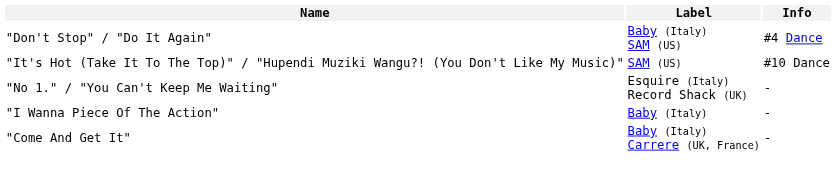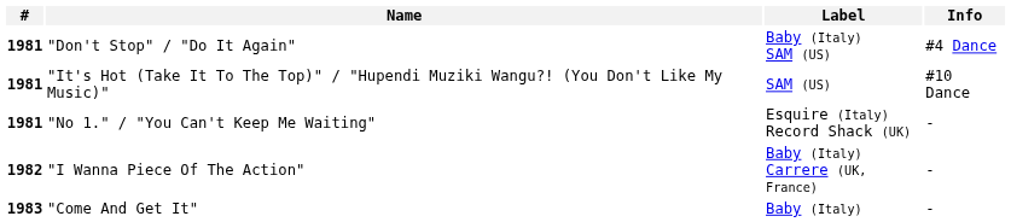 <table cellpadding="1" cellspacing="2" border="0" style="font-size:100%; border: border-collapse:collapse;">
 <tr style="background:#F2F2F2;">
+<th>#</th>
 <th>Name</th>
 <th>Label</th>
 <th>Info</th>
 </tr>
 <tr>
+<td><strong>1981</strong></td>
 <td>"Don't Stop" / "Do It Again"</td>
 <td><a href='#'>Baby</a> <small>(Italy)</small><br><a href='#'>SAM</a> <small>(US)</small></td>
 <td>#4  <a href='#'>Dance</a></td>
 </tr>
 <tr>
+<td><strong>1981</strong></td>
 <td>"It's Hot (Take It To The Top)" / "Hupendi Muziki Wangu?! (You Don't Like My Music)"</td>
 <td><a href='#'>SAM</a> <small>(US)</small></td>
 <td>#10 Dance</td>
 </tr>
 <tr>
+<td><strong>1981</strong></td>
 <td>"No 1." / "You Can't Keep Me Waiting"</td>
 <td>Esquire <small>(Italy)</small><br>Record Shack <small>(UK)</small></td>
 <td>-</td>
 </tr>
 <tr>
+<td><strong>1982</strong></td>
 <td>"I Wanna Piece Of The Action"</td>
+<td><a href='#'>Baby</a> <small>(Italy)</small><br><a href='#'>Carrere</a> <small>(UK, France)</small></td>
+<td>-</td>
+</tr>
+<tr>
+<td><strong>1983</strong></td>
+<td>"Come And Get It"</td>
 <td><a href='#'>Baby</a> <small>(Italy)</small></td>
 <td>-</td>
 </tr>
-<tr>
-<td>"Come And Get It"</td>
-<td><a href='#'>Baby</a> <small>(Italy)</small><br><a href='#'>Carrere</a> <small>(UK, France)</small></td>
-<td>-</td>
-</tr>
 </table>
